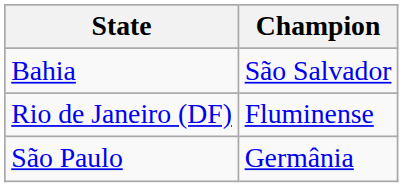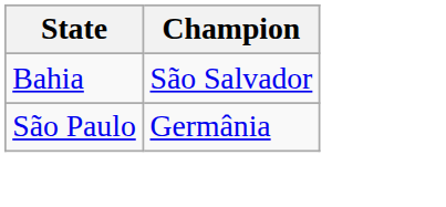 <table class="wikitable">
 <tr>
 <th>State</th>
 <th>Champion</th>
 </tr>
 <tr>
 <td><a href='#'>Bahia</a></td>
 <td><a href='#'>São Salvador</a></td>
 </tr>
 <tr>
-<td><a href='#'>Rio de Janeiro (DF)</a></td>
-<td><a href='#'>Fluminense</a></td>
-</tr>
-<tr>
 <td><a href='#'>São Paulo</a></td>
 <td><a href='#'>Germânia</a></td>
 </tr>
 </table>
